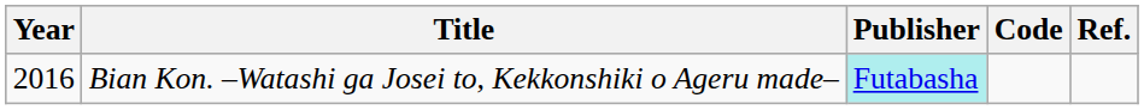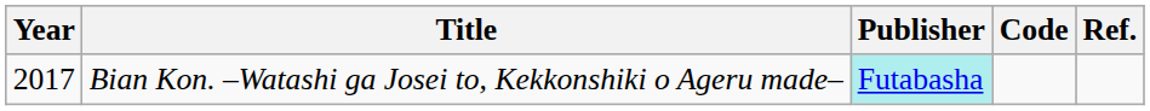 <table class="wikitable">
 <tr>
 <th>Year</th>
 <th>Title</th>
 <th>Publisher</th>
 <th>Code</th>
 <th>Ref.</th>
 </tr>
 <tr>
-<td>2016</td>
+<td>2017</td>
 <td><em>Bian Kon. –Watashi ga Josei to, Kekkonshiki o Ageru made–</em></td>
 <td style="background: paleturquoise;"><a href='#'>Futabasha</a></td>
 <td></td>
 <td></td>
 </tr>
 </table>
